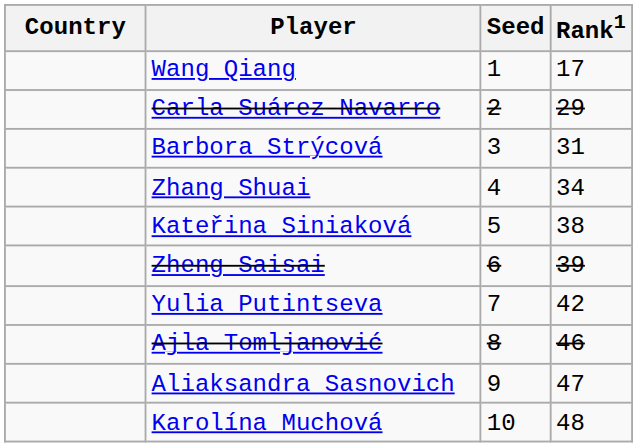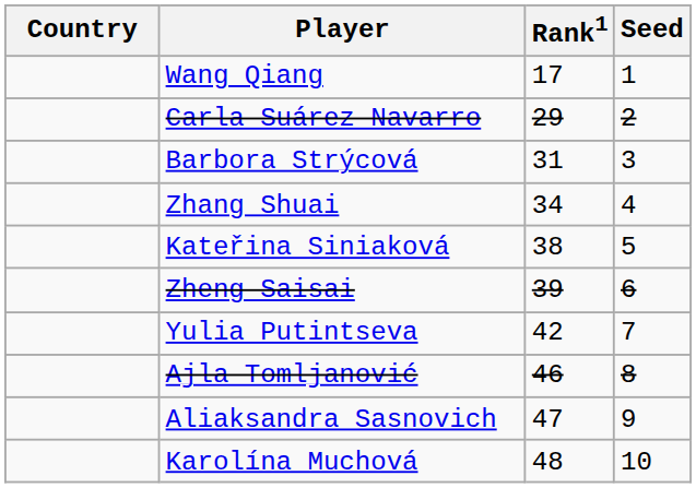 <table class="sortable wikitable">
 <tr>
 <th style="width:70px;">Country</th>
 <th style="width:175px;">Player</th>
+<th>Rank<sup>1</sup></th>
 <th>Seed</th>
-<th>Rank<sup>1</sup></th>
 </tr>
 <tr>
 <td></td>
 <td><a href='#'>Wang Qiang</a></td>
+<td>17</td>
 <td>1</td>
-<td>17</td>
 </tr>
 <tr>
 <td><s></s></td>
 <td><s><a href='#'>Carla Suárez Navarro</a></s></td>
+<td><s>29</s></td>
 <td><s>2</s></td>
-<td><s>29</s></td>
 </tr>
 <tr>
 <td></td>
 <td><a href='#'>Barbora Strýcová</a></td>
+<td>31</td>
 <td>3</td>
-<td>31</td>
 </tr>
 <tr>
 <td></td>
 <td><a href='#'>Zhang Shuai</a></td>
+<td>34</td>
 <td>4</td>
-<td>34</td>
 </tr>
 <tr>
 <td></td>
 <td><a href='#'>Kateřina Siniaková</a></td>
+<td>38</td>
 <td>5</td>
-<td>38</td>
 </tr>
 <tr>
 <td><s></s></td>
 <td><s><a href='#'>Zheng Saisai</a></s></td>
+<td><s>39</s></td>
 <td><s>6</s></td>
-<td><s>39</s></td>
 </tr>
 <tr>
 <td></td>
 <td><a href='#'>Yulia Putintseva</a></td>
+<td>42</td>
 <td>7</td>
-<td>42</td>
 </tr>
 <tr>
 <td><s></s></td>
 <td><s><a href='#'>Ajla Tomljanović</a></s></td>
+<td><s>46</s></td>
 <td><s>8</s></td>
-<td><s>46</s></td>
 </tr>
 <tr>
 <td></td>
 <td><a href='#'>Aliaksandra Sasnovich</a></td>
+<td>47</td>
 <td>9</td>
-<td>47</td>
 </tr>
 <tr>
 <td></td>
 <td><a href='#'>Karolína Muchová</a></td>
+<td>48</td>
 <td>10</td>
-<td>48</td>
 </tr>
 </table>
